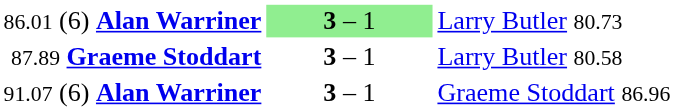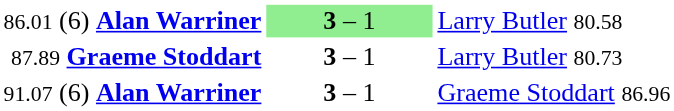 <table style="text-align:center">
 <tr>
 <th width=223></th>
 <th width=100></th>
 <th width=223></th>
 </tr>
 <tr>
 <td align=right><small>86.01</small> (6) <strong><a href='#'>Alan Warriner</a></strong> </td>
 <td style="background: lightgreen;"><strong>3</strong> – 1</td>
-<td align=left> <a href='#'>Larry Butler</a> <small>80.73</small></td>
+<td align=left> <a href='#'>Larry Butler</a> <small>80.58</small></td>
 </tr>
 <tr>
 <td align=right><small>87.89</small> <strong><a href='#'>Graeme Stoddart</a></strong> </td>
 <td><strong>3</strong> – 1</td>
-<td align=left> <a href='#'>Larry Butler</a> <small>80.58</small></td>
+<td align=left> <a href='#'>Larry Butler</a> <small>80.73</small></td>
 </tr>
 <tr>
 <td align=right><small>91.07</small> (6) <strong><a href='#'>Alan Warriner</a></strong> </td>
 <td><strong>3</strong> – 1</td>
 <td align=left> <a href='#'>Graeme Stoddart</a> <small>86.96</small></td>
 </tr>
 </table>
